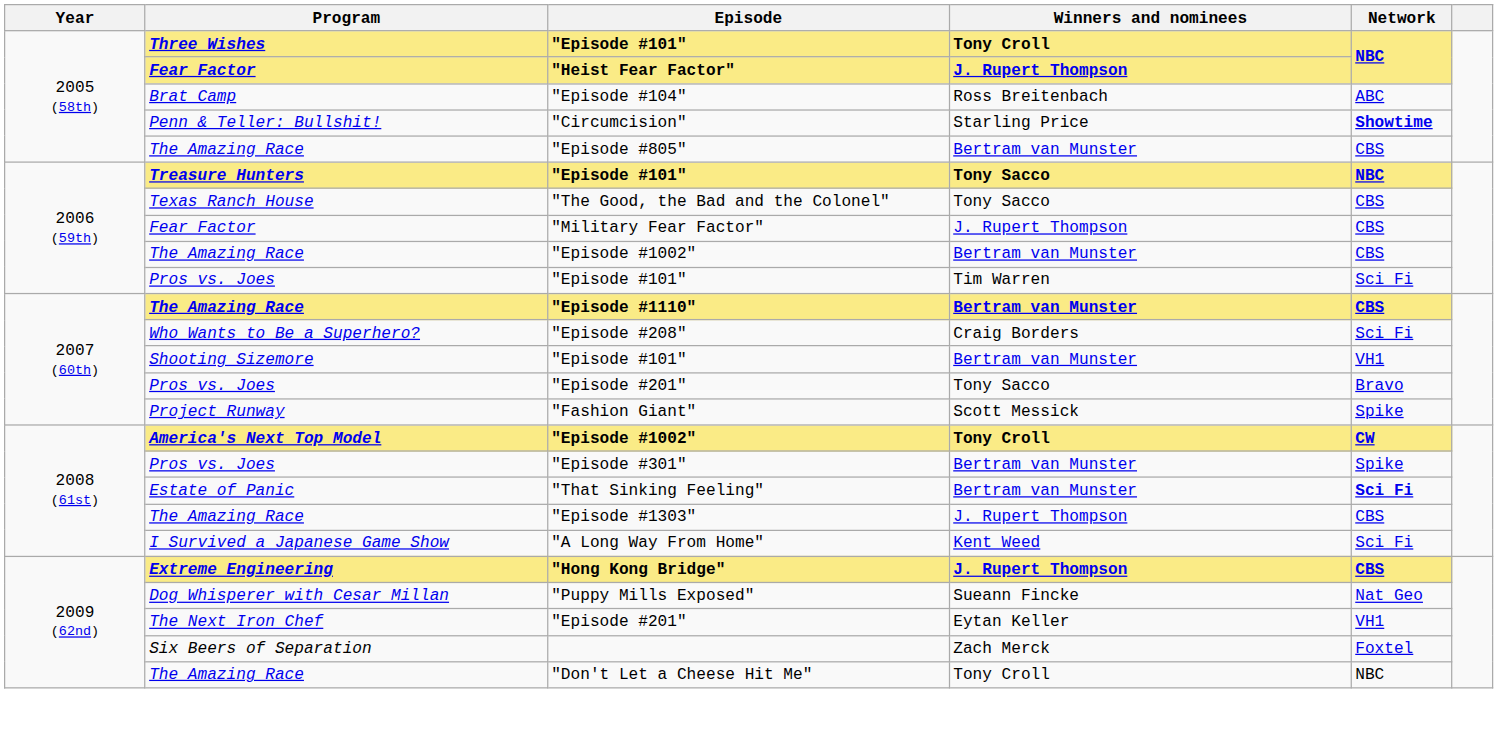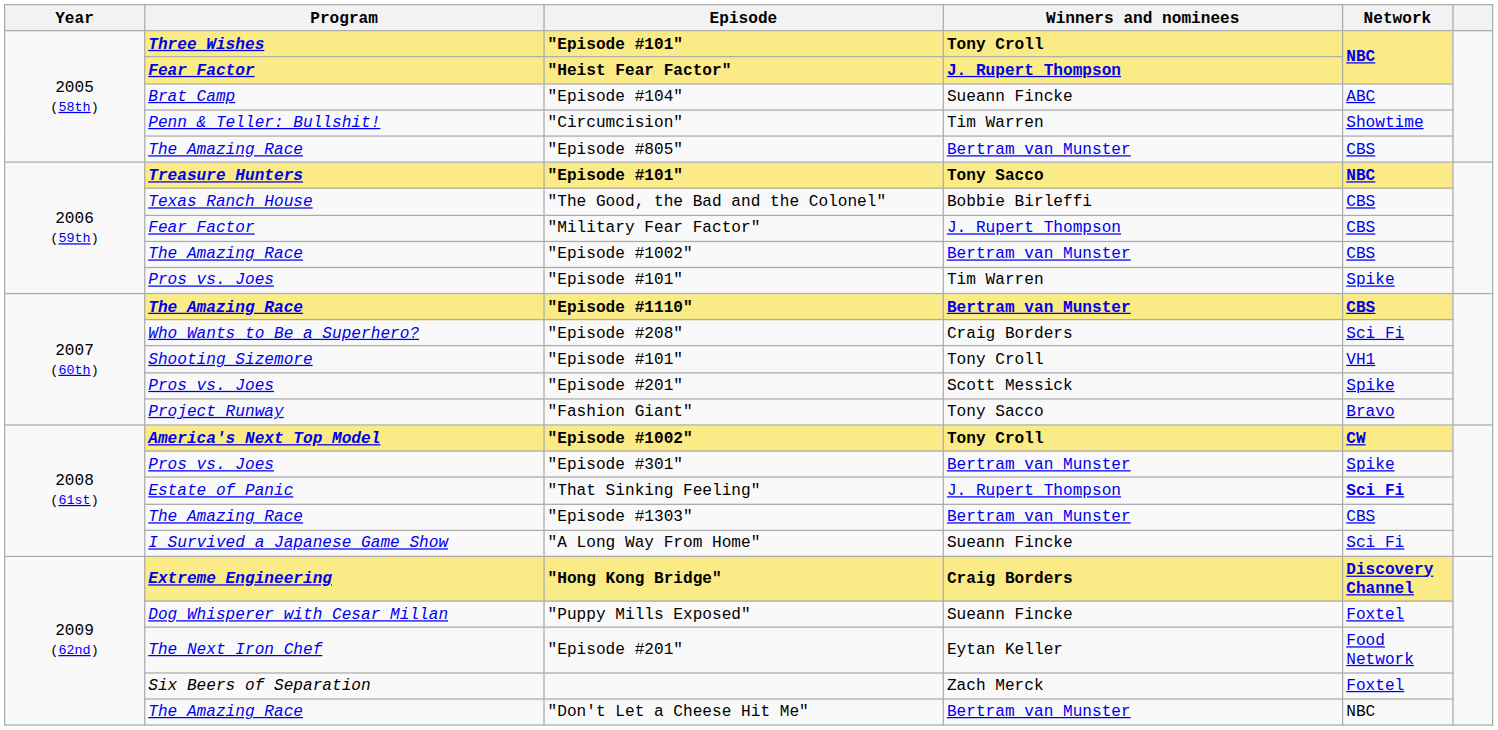 <table class="wikitable" width="95%" cellpadding="5">
 <tr>
 <th width="7%">Year</th>
 <th width="20%">Program</th>
 <th width="20%">Episode</th>
 <th width="20%">Winners and nominees</th>
 <th width="3%">Network</th>
 <th width="2%"></th>
 </tr>
 <tr>
 <td rowspan="5" style="text-align:center;">2005<br><small>(<a href='#'>58th</a>)</small></td>
 <td style="background:#FAEB86;"><strong><em><a href='#'>Three Wishes</a></em></strong></td>
 <td style="background:#FAEB86;"><strong>"Episode #101"</strong></td>
 <td style="background:#FAEB86;"><strong>Tony Croll</strong></td>
 <td rowspan="2" style="background:#FAEB86;"><strong><a href='#'>NBC</a></strong></td>
 <td rowspan="5" style="text-align:center;"></td>
 </tr>
 <tr>
 <td style="background:#FAEB86;"><strong><em><a href='#'>Fear Factor</a></em></strong></td>
 <td style="background:#FAEB86;"><strong>"Heist Fear Factor"</strong></td>
 <td style="background:#FAEB86;"><strong><a href='#'>J. Rupert Thompson</a></strong></td>
 </tr>
 <tr>
 <td><em><a href='#'>Brat Camp</a></em></td>
 <td>"Episode #104"</td>
-<td>Ross Breitenbach</td>
+<td>Sueann Fincke</td>
 <td><a href='#'>ABC</a></td>
 </tr>
 <tr>
 <td><em><a href='#'>Penn & Teller: Bullshit!</a></em></td>
 <td>"Circumcision"</td>
-<td>Starling Price</td>
-<td><strong><a href='#'>Showtime</a></strong></td>
+<td>Tim Warren</td>
+<td><a href='#'>Showtime</a></td>
 </tr>
 <tr>
 <td><em><a href='#'>The Amazing Race</a></em></td>
 <td>"Episode #805"</td>
 <td><a href='#'>Bertram van Munster</a></td>
 <td><a href='#'>CBS</a></td>
 </tr>
 <tr>
 <td rowspan="5" style="text-align:center;">2006<br><small>(<a href='#'>59th</a>)</small></td>
 <td style="background:#FAEB86;"><strong><em><a href='#'>Treasure Hunters</a></em></strong></td>
 <td style="background:#FAEB86;"><strong>"Episode #101"</strong></td>
 <td style="background:#FAEB86;"><strong>Tony Sacco</strong></td>
 <td style="background:#FAEB86;"><strong><a href='#'>NBC</a></strong></td>
 <td rowspan="5" style="text-align:center;"></td>
 </tr>
 <tr>
 <td><em><a href='#'>Texas Ranch House</a></em></td>
 <td>"The Good, the Bad and the Colonel"</td>
-<td>Tony Sacco</td>
+<td>Bobbie Birleffi</td>
 <td><a href='#'>CBS</a></td>
 </tr>
 <tr>
 <td><em><a href='#'>Fear Factor</a></em></td>
 <td>"Military Fear Factor"</td>
 <td><a href='#'>J. Rupert Thompson</a></td>
 <td><a href='#'>CBS</a></td>
 </tr>
 <tr>
 <td><em><a href='#'>The Amazing Race</a></em></td>
 <td>"Episode #1002"</td>
 <td><a href='#'>Bertram van Munster</a></td>
 <td><a href='#'>CBS</a></td>
 </tr>
 <tr>
 <td><em><a href='#'>Pros vs. Joes</a></em></td>
 <td>"Episode #101"</td>
 <td>Tim Warren</td>
-<td><a href='#'>Sci Fi</a></td>
+<td><a href='#'>Spike</a></td>
 </tr>
 <tr>
 <td rowspan="5" style="text-align:center;">2007<br><small>(<a href='#'>60th</a>)</small></td>
 <td style="background:#FAEB86;"><strong><em><a href='#'>The Amazing Race</a></em></strong></td>
 <td style="background:#FAEB86;"><strong>"Episode #1110"</strong></td>
 <td style="background:#FAEB86;"><strong><a href='#'>Bertram van Munster</a></strong></td>
 <td style="background:#FAEB86;"><strong><a href='#'>CBS</a></strong></td>
 <td rowspan="5" style="text-align:center;"></td>
 </tr>
 <tr>
 <td><em><a href='#'>Who Wants to Be a Superhero?</a></em></td>
 <td>"Episode #208"</td>
 <td>Craig Borders</td>
 <td><a href='#'>Sci Fi</a></td>
 </tr>
 <tr>
 <td><em><a href='#'>Shooting Sizemore</a></em></td>
 <td>"Episode #101"</td>
-<td><a href='#'>Bertram van Munster</a></td>
+<td>Tony Croll</td>
 <td><a href='#'>VH1</a></td>
 </tr>
 <tr>
 <td><em><a href='#'>Pros vs. Joes</a></em></td>
 <td>"Episode #201"</td>
-<td>Tony Sacco</td>
-<td><a href='#'>Bravo</a></td>
+<td>Scott Messick</td>
+<td><a href='#'>Spike</a></td>
 </tr>
 <tr>
 <td><em><a href='#'>Project Runway</a></em></td>
 <td>"Fashion Giant"</td>
-<td>Scott Messick</td>
-<td><a href='#'>Spike</a></td>
+<td>Tony Sacco</td>
+<td><a href='#'>Bravo</a></td>
 </tr>
 <tr>
 <td rowspan="5" style="text-align:center;">2008<br><small>(<a href='#'>61st</a>)</small></td>
 <td style="background:#FAEB86;"><strong><em><a href='#'>America's Next Top Model</a></em></strong></td>
 <td style="background:#FAEB86;"><strong>"Episode #1002"</strong></td>
 <td style="background:#FAEB86;"><strong>Tony Croll</strong></td>
 <td style="background:#FAEB86;"><strong><a href='#'>CW</a></strong></td>
 <td rowspan="5" style="text-align:center;"></td>
 </tr>
 <tr>
 <td><em><a href='#'>Pros vs. Joes</a></em></td>
 <td>"Episode #301"</td>
 <td><a href='#'>Bertram van Munster</a></td>
 <td><a href='#'>Spike</a></td>
 </tr>
 <tr>
 <td><em><a href='#'>Estate of Panic</a></em></td>
 <td>"That Sinking Feeling"</td>
-<td><a href='#'>Bertram van Munster</a></td>
+<td><a href='#'>J. Rupert Thompson</a></td>
 <td><strong><a href='#'>Sci Fi</a></strong></td>
 </tr>
 <tr>
 <td><em><a href='#'>The Amazing Race</a></em></td>
 <td>"Episode #1303"</td>
-<td><a href='#'>J. Rupert Thompson</a></td>
+<td><a href='#'>Bertram van Munster</a></td>
 <td><a href='#'>CBS</a></td>
 </tr>
 <tr>
 <td><em><a href='#'>I Survived a Japanese Game Show</a></em></td>
 <td>"A Long Way From Home"</td>
-<td><a href='#'>Kent Weed</a></td>
+<td>Sueann Fincke</td>
 <td><a href='#'>Sci Fi</a></td>
 </tr>
 <tr>
 <td rowspan="5" style="text-align:center;">2009<br><small>(<a href='#'>62nd</a>)</small></td>
 <td style="background:#FAEB86;"><strong><em><a href='#'>Extreme Engineering</a></em></strong></td>
 <td style="background:#FAEB86;"><strong>"Hong Kong Bridge"</strong></td>
-<td style="background:#FAEB86;"><strong><a href='#'>J. Rupert Thompson</a></strong></td>
-<td style="background:#FAEB86;"><strong><a href='#'>CBS</a></strong></td>
+<td style="background:#FAEB86;"><strong>Craig Borders</strong></td>
+<td style="background:#FAEB86;"><strong><a href='#'>Discovery Channel</a></strong></td>
 <td rowspan="5" style="text-align:center;"></td>
 </tr>
 <tr>
 <td><em><a href='#'>Dog Whisperer with Cesar Millan</a></em></td>
 <td>"Puppy Mills Exposed"</td>
 <td>Sueann Fincke</td>
-<td><a href='#'>Nat Geo</a></td>
+<td><a href='#'>Foxtel</a></td>
 </tr>
 <tr>
 <td><em><a href='#'>The Next Iron Chef</a></em></td>
 <td>"Episode #201"</td>
 <td>Eytan Keller</td>
-<td><a href='#'>VH1</a></td>
+<td><a href='#'>Food Network</a></td>
 </tr>
 <tr>
 <td><em>Six Beers of Separation</em></td>
 <td></td>
 <td>Zach Merck</td>
 <td><a href='#'>Foxtel</a></td>
 </tr>
 <tr>
 <td><em><a href='#'>The Amazing Race</a></em></td>
 <td>"Don't Let a Cheese Hit Me"</td>
-<td>Tony Croll</td>
+<td><a href='#'>Bertram van Munster</a></td>
 <td>NBC</td>
 </tr>
 </table>
